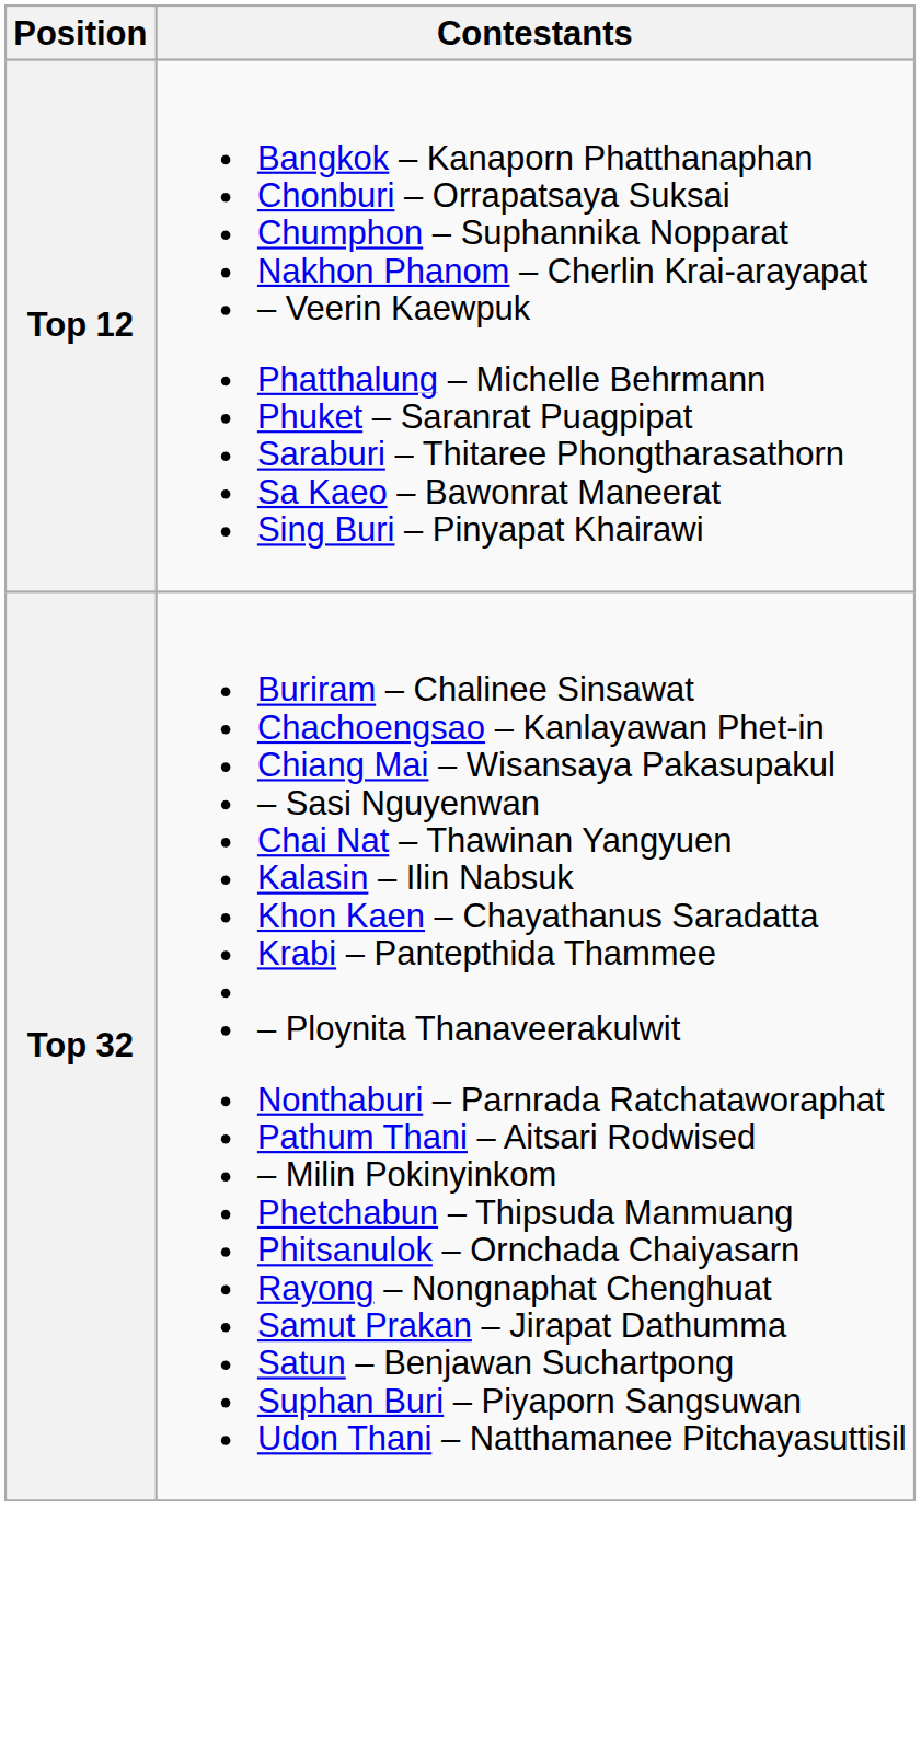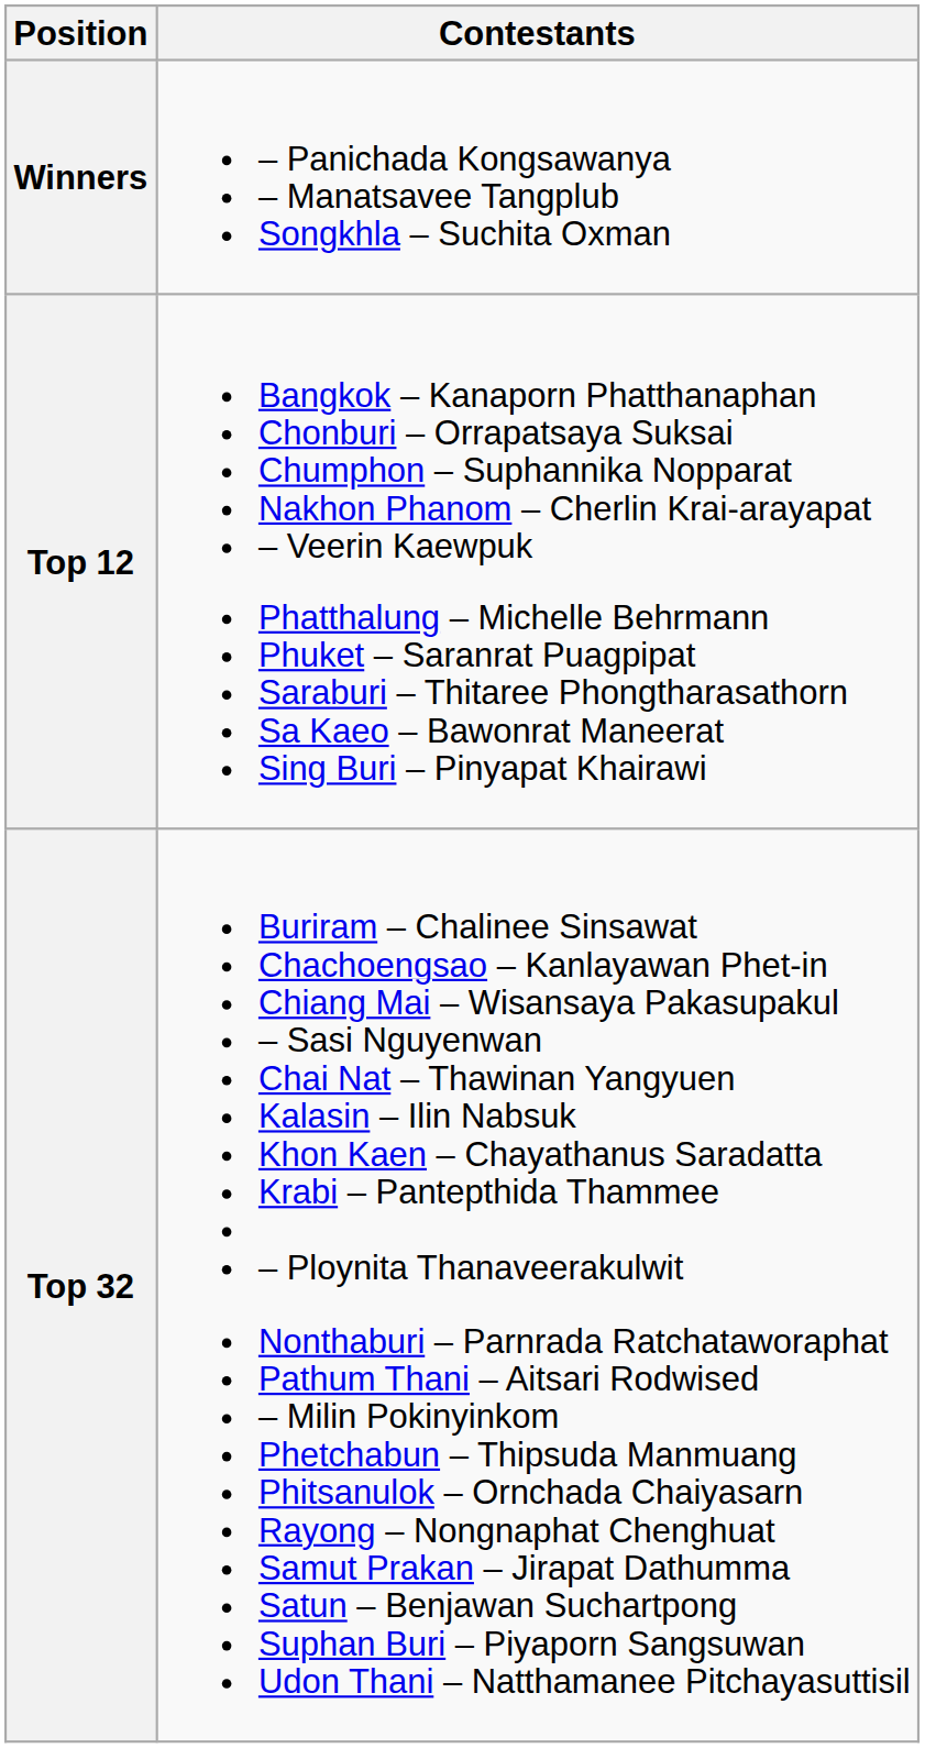 <table class="wikitable" style="font-size: 90%;">
 <tr>
 <th>Position</th>
 <th>Contestants</th>
+</tr>
+<tr>
+<th>Winners</th>
+<td><br><ul><li> – Panichada Kongsawanya</li><li> –	Manatsavee Tangplub</li><li><a href='#'>Songkhla</a> – Suchita Oxman</li></ul></td>
 </tr>
 <tr>
 <th>Top 12</th>
 <td><br><ul><li><a href='#'>Bangkok</a> – Kanaporn Phatthanaphan</li><li><a href='#'>Chonburi</a> – Orrapatsaya Suksai</li><li><a href='#'>Chumphon</a> – Suphannika Nopparat</li><li><a href='#'>Nakhon Phanom</a> – Cherlin Krai-arayapat</li><li> – Veerin Kaewpuk</li></ul><ul><li><a href='#'>Phatthalung</a> – Michelle Behrmann</li><li><a href='#'>Phuket</a> – Saranrat Puagpipat</li><li><a href='#'>Saraburi</a> –	Thitaree Phongtharasathorn</li><li><a href='#'>Sa Kaeo</a> – Bawonrat Maneerat</li><li><a href='#'>Sing Buri</a> – Pinyapat Khairawi</li></ul></td>
 </tr>
 <tr>
 <th>Top 32</th>
 <td><br><ul><li><a href='#'>Buriram</a> – Chalinee Sinsawat</li><li><a href='#'>Chachoengsao</a> – Kanlayawan Phet-in</li><li><a href='#'>Chiang Mai</a> – Wisansaya Pakasupakul</li><li> – Sasi Nguyenwan</li><li><a href='#'>Chai Nat</a> – Thawinan Yangyuen</li><li><a href='#'>Kalasin</a> – Ilin Nabsuk</li><li><a href='#'>Khon Kaen</a> – Chayathanus Saradatta</li><li><a href='#'>Krabi</a> – Pantepthida Thammee</li><li></li><li> – Ploynita Thanaveerakulwit</li></ul><ul><li><a href='#'>Nonthaburi</a> – Parnrada Ratchataworaphat</li><li><a href='#'>Pathum Thani</a> – Aitsari Rodwised</li><li> – 	Milin Pokinyinkom</li><li><a href='#'>Phetchabun</a> – Thipsuda Manmuang</li><li><a href='#'>Phitsanulok</a> – Ornchada Chaiyasarn</li><li><a href='#'>Rayong</a> – Nongnaphat Chenghuat</li><li><a href='#'>Samut Prakan</a> – Jirapat Dathumma</li><li><a href='#'>Satun</a> – Benjawan Suchartpong</li><li><a href='#'>Suphan Buri</a> – Piyaporn Sangsuwan</li><li><a href='#'>Udon Thani</a> – Natthamanee Pitchayasuttisil</li></ul></td>
 </tr>
 </table>
